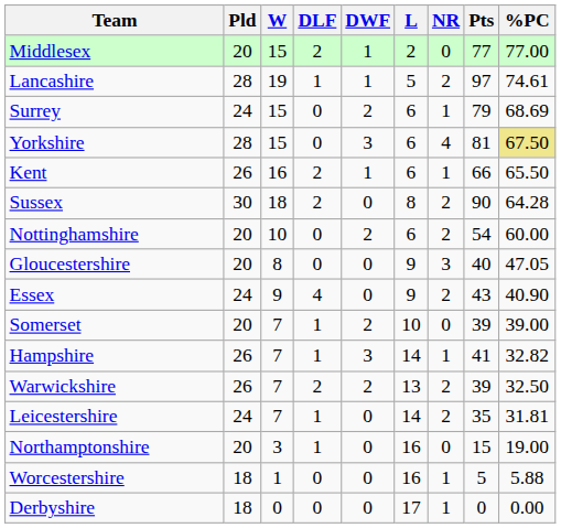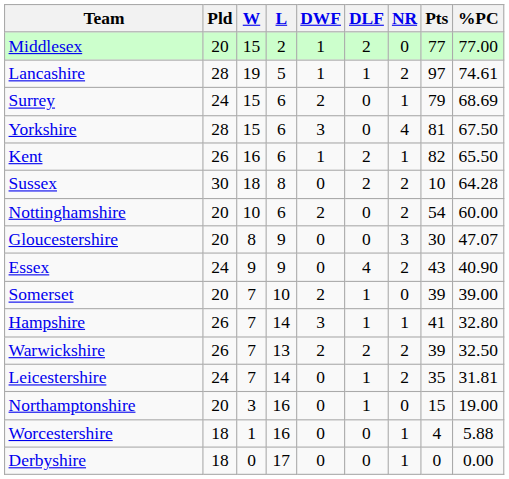 <table class="wikitable" style="text-align:center;">
 <tr>
 <th width=175>Team</th>
 <th width=20 abbr="Played">Pld</th>
 <th width=20 abbr="Won"><a href='#'>W</a></th>
+<th width=20 abbr="Lost"><a href='#'>L</a></th>
+<th width=20 abbr="Drawn"><a href='#'>DWF</a></th>
 <th width=20 abbr="Drawn"><a href='#'>DLF</a></th>
-<th width=20 abbr="Drawn"><a href='#'>DWF</a></th>
-<th width=20 abbr="Lost"><a href='#'>L</a></th>
 <th width=20 abbr="No Result"><a href='#'>NR</a></th>
 <th width=20 abbr="Points">Pts</th>
 <th width=40 abbr="Percentage of possible points">%PC</th>
 </tr>
 <tr style="background:#ccffcc;">
 <td style="text-align:left;"><a href='#'>Middlesex</a></td>
 <td>20</td>
 <td>15</td>
 <td>2</td>
 <td>1</td>
 <td>2</td>
 <td>0</td>
 <td>77</td>
 <td>77.00</td>
 </tr>
 <tr>
 <td style="text-align:left;"><a href='#'>Lancashire</a></td>
 <td>28</td>
 <td>19</td>
+<td>5</td>
 <td>1</td>
 <td>1</td>
-<td>5</td>
 <td>2</td>
 <td>97</td>
 <td>74.61</td>
 </tr>
 <tr>
 <td style="text-align:left;"><a href='#'>Surrey</a></td>
 <td>24</td>
 <td>15</td>
+<td>6</td>
+<td>2</td>
 <td>0</td>
-<td>2</td>
-<td>6</td>
 <td>1</td>
 <td>79</td>
 <td>68.69</td>
 </tr>
 <tr>
 <td style="text-align:left;"><a href='#'>Yorkshire</a></td>
 <td>28</td>
 <td>15</td>
+<td>6</td>
+<td>3</td>
 <td>0</td>
-<td>3</td>
-<td>6</td>
 <td>4</td>
 <td>81</td>
-<td style="background: khaki;">67.50</td>
+<td>67.50</td>
 </tr>
 <tr>
 <td style="text-align:left;"><a href='#'>Kent</a></td>
 <td>26</td>
 <td>16</td>
+<td>6</td>
+<td>1</td>
 <td>2</td>
 <td>1</td>
-<td>6</td>
-<td>1</td>
-<td>66</td>
+<td>82</td>
 <td>65.50</td>
 </tr>
 <tr>
 <td style="text-align:left;"><a href='#'>Sussex</a></td>
 <td>30</td>
 <td>18</td>
+<td>8</td>
+<td>0</td>
 <td>2</td>
-<td>0</td>
-<td>8</td>
 <td>2</td>
-<td>90</td>
+<td>10</td>
 <td>64.28</td>
 </tr>
 <tr>
 <td style="text-align:left;"><a href='#'>Nottinghamshire</a></td>
 <td>20</td>
 <td>10</td>
+<td>6</td>
+<td>2</td>
 <td>0</td>
-<td>2</td>
-<td>6</td>
 <td>2</td>
 <td>54</td>
 <td>60.00</td>
 </tr>
 <tr>
 <td style="text-align:left;"><a href='#'>Gloucestershire</a></td>
 <td>20</td>
 <td>8</td>
+<td>9</td>
 <td>0</td>
 <td>0</td>
-<td>9</td>
 <td>3</td>
-<td>40</td>
-<td>47.05</td>
+<td>30</td>
+<td>47.07</td>
 </tr>
 <tr>
 <td style="text-align:left;"><a href='#'>Essex</a></td>
 <td>24</td>
 <td>9</td>
+<td>9</td>
+<td>0</td>
 <td>4</td>
-<td>0</td>
-<td>9</td>
 <td>2</td>
 <td>43</td>
 <td>40.90</td>
 </tr>
 <tr>
 <td style="text-align:left;"><a href='#'>Somerset</a></td>
 <td>20</td>
 <td>7</td>
+<td>10</td>
+<td>2</td>
 <td>1</td>
-<td>2</td>
-<td>10</td>
 <td>0</td>
 <td>39</td>
 <td>39.00</td>
 </tr>
 <tr>
 <td style="text-align:left;"><a href='#'>Hampshire</a></td>
 <td>26</td>
 <td>7</td>
+<td>14</td>
+<td>3</td>
 <td>1</td>
-<td>3</td>
-<td>14</td>
 <td>1</td>
 <td>41</td>
-<td>32.82</td>
+<td>32.80</td>
 </tr>
 <tr>
 <td style="text-align:left;"><a href='#'>Warwickshire</a></td>
 <td>26</td>
 <td>7</td>
+<td>13</td>
 <td>2</td>
 <td>2</td>
-<td>13</td>
 <td>2</td>
 <td>39</td>
 <td>32.50</td>
 </tr>
 <tr>
 <td style="text-align:left;"><a href='#'>Leicestershire</a></td>
 <td>24</td>
 <td>7</td>
+<td>14</td>
+<td>0</td>
 <td>1</td>
-<td>0</td>
-<td>14</td>
 <td>2</td>
 <td>35</td>
 <td>31.81</td>
 </tr>
 <tr>
 <td style="text-align:left;"><a href='#'>Northamptonshire</a></td>
 <td>20</td>
 <td>3</td>
+<td>16</td>
+<td>0</td>
 <td>1</td>
-<td>0</td>
-<td>16</td>
 <td>0</td>
 <td>15</td>
 <td>19.00</td>
 </tr>
 <tr>
 <td style="text-align:left;"><a href='#'>Worcestershire</a></td>
 <td>18</td>
 <td>1</td>
+<td>16</td>
 <td>0</td>
 <td>0</td>
-<td>16</td>
 <td>1</td>
-<td>5</td>
+<td>4</td>
 <td>5.88</td>
 </tr>
 <tr>
 <td style="text-align:left;"><a href='#'>Derbyshire</a></td>
 <td>18</td>
 <td>0</td>
+<td>17</td>
 <td>0</td>
 <td>0</td>
-<td>17</td>
 <td>1</td>
 <td>0</td>
 <td>0.00</td>
 </tr>
 </table>
